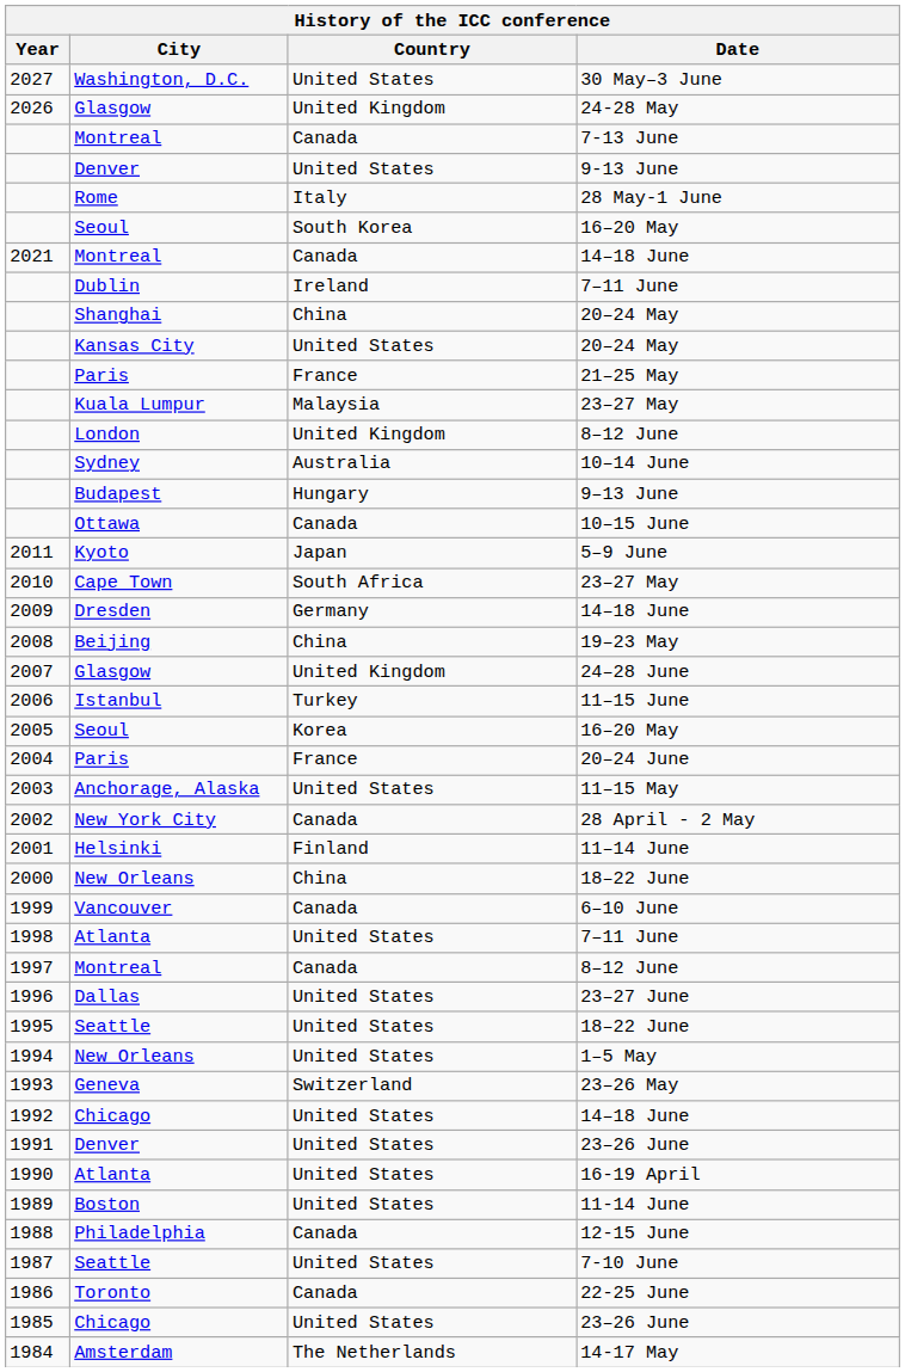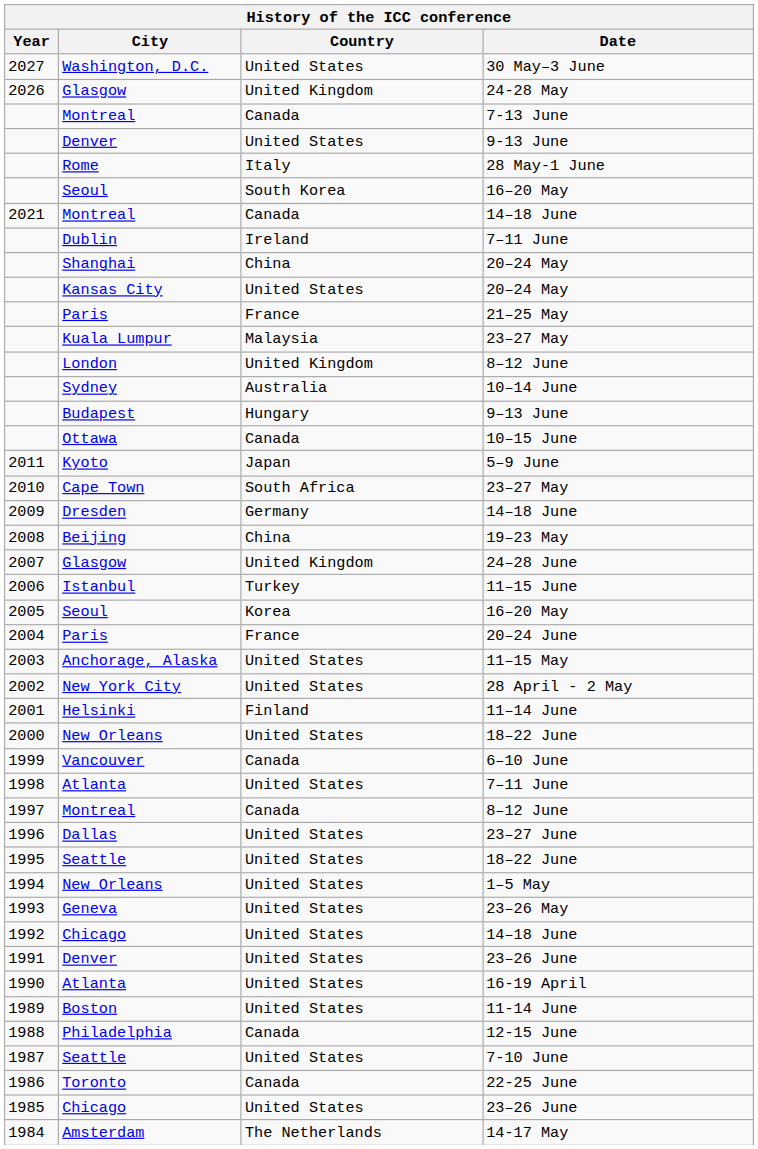 <table class="wikitable" style="font-size: 100%" align="center" width:"100%">
 <tr>
 <th colspan=8>History of the ICC conference</th>
 </tr>
 <tr>
 <th width="40">Year</th>
 <th width="150">City</th>
 <th width="200">Country</th>
 <th width="225">Date</th>
 </tr>
 <tr>
 <td>2027</td>
 <td><a href='#'>Washington, D.C.</a></td>
 <td>United States</td>
 <td>30 May–3 June</td>
 </tr>
 <tr>
 <td>2026</td>
 <td><a href='#'>Glasgow</a></td>
 <td>United Kingdom</td>
 <td>24-28 May</td>
 </tr>
 <tr>
 <td></td>
 <td><a href='#'>Montreal</a></td>
 <td>Canada</td>
 <td>7-13 June</td>
 </tr>
 <tr>
 <td></td>
 <td><a href='#'>Denver</a></td>
 <td>United States</td>
 <td>9-13 June</td>
 </tr>
 <tr>
 <td></td>
 <td><a href='#'>Rome</a></td>
 <td>Italy</td>
 <td>28 May-1 June</td>
 </tr>
 <tr>
 <td></td>
 <td><a href='#'>Seoul</a></td>
 <td>South Korea</td>
 <td>16–20 May</td>
 </tr>
 <tr>
 <td>2021</td>
 <td><a href='#'>Montreal</a></td>
 <td>Canada</td>
 <td>14–18 June</td>
 </tr>
 <tr>
 <td></td>
 <td><a href='#'>Dublin</a></td>
 <td>Ireland</td>
 <td>7–11 June</td>
 </tr>
 <tr>
 <td></td>
 <td><a href='#'>Shanghai</a></td>
 <td>China</td>
 <td>20–24 May</td>
 </tr>
 <tr>
 <td></td>
 <td><a href='#'>Kansas City</a></td>
 <td>United States</td>
 <td>20–24 May</td>
 </tr>
 <tr>
 <td></td>
 <td><a href='#'>Paris</a></td>
 <td>France</td>
 <td>21–25 May</td>
 </tr>
 <tr>
 <td></td>
 <td><a href='#'>Kuala Lumpur</a></td>
 <td>Malaysia</td>
 <td>23–27 May</td>
 </tr>
 <tr>
 <td></td>
 <td><a href='#'>London</a></td>
 <td>United Kingdom</td>
 <td>8–12 June</td>
 </tr>
 <tr>
 <td></td>
 <td><a href='#'>Sydney</a></td>
 <td>Australia</td>
 <td>10–14 June</td>
 </tr>
 <tr>
 <td></td>
 <td><a href='#'>Budapest</a></td>
 <td>Hungary</td>
 <td>9–13 June</td>
 </tr>
 <tr>
 <td></td>
 <td><a href='#'>Ottawa</a></td>
 <td>Canada</td>
 <td>10–15 June</td>
 </tr>
 <tr>
 <td>2011</td>
 <td><a href='#'>Kyoto</a></td>
 <td>Japan</td>
 <td>5–9 June</td>
 </tr>
 <tr>
 <td>2010</td>
 <td><a href='#'>Cape Town</a></td>
 <td>South Africa</td>
 <td>23–27 May</td>
 </tr>
 <tr>
 <td>2009</td>
 <td><a href='#'>Dresden</a></td>
 <td>Germany</td>
 <td>14–18 June</td>
 </tr>
 <tr>
 <td>2008</td>
 <td><a href='#'>Beijing</a></td>
 <td>China</td>
 <td>19–23 May</td>
 </tr>
 <tr>
 <td>2007</td>
 <td><a href='#'>Glasgow</a></td>
 <td>United Kingdom</td>
 <td>24–28 June</td>
 </tr>
 <tr>
 <td>2006</td>
 <td><a href='#'>Istanbul</a></td>
 <td>Turkey</td>
 <td>11–15 June</td>
 </tr>
 <tr>
 <td>2005</td>
 <td><a href='#'>Seoul</a></td>
 <td>Korea</td>
 <td>16–20 May</td>
 </tr>
 <tr>
 <td>2004</td>
 <td><a href='#'>Paris</a></td>
 <td>France</td>
 <td>20–24 June</td>
 </tr>
 <tr>
 <td>2003</td>
 <td><a href='#'>Anchorage, Alaska</a></td>
 <td>United States</td>
 <td>11–15 May</td>
 </tr>
 <tr>
 <td>2002</td>
 <td><a href='#'>New York City</a></td>
-<td>Canada</td>
+<td>United States</td>
 <td>28 April - 2 May</td>
 </tr>
 <tr>
 <td>2001</td>
 <td><a href='#'>Helsinki</a></td>
 <td>Finland</td>
 <td>11–14 June</td>
 </tr>
 <tr>
 <td>2000</td>
 <td><a href='#'>New Orleans</a></td>
-<td>China</td>
+<td>United States</td>
 <td>18–22 June</td>
 </tr>
 <tr>
 <td>1999</td>
 <td><a href='#'>Vancouver</a></td>
 <td>Canada</td>
 <td>6–10 June</td>
 </tr>
 <tr>
 <td>1998</td>
 <td><a href='#'>Atlanta</a></td>
 <td>United States</td>
 <td>7–11 June</td>
 </tr>
 <tr>
 <td>1997</td>
 <td><a href='#'>Montreal</a></td>
 <td>Canada</td>
 <td>8–12 June</td>
 </tr>
 <tr>
 <td>1996</td>
 <td><a href='#'>Dallas</a></td>
 <td>United States</td>
 <td>23–27 June</td>
 </tr>
 <tr>
 <td>1995</td>
 <td><a href='#'>Seattle</a></td>
 <td>United States</td>
 <td>18–22 June</td>
 </tr>
 <tr>
 <td>1994</td>
 <td><a href='#'>New Orleans</a></td>
 <td>United States</td>
 <td>1–5 May</td>
 </tr>
 <tr>
 <td>1993</td>
 <td><a href='#'>Geneva</a></td>
-<td>Switzerland</td>
+<td>United States</td>
 <td>23–26 May</td>
 </tr>
 <tr>
 <td>1992</td>
 <td><a href='#'>Chicago</a></td>
 <td>United States</td>
 <td>14–18 June</td>
 </tr>
 <tr>
 <td>1991</td>
 <td><a href='#'>Denver</a></td>
 <td>United States</td>
 <td>23–26 June</td>
 </tr>
 <tr>
 <td>1990</td>
 <td><a href='#'>Atlanta</a></td>
 <td>United States</td>
 <td>16-19 April</td>
 </tr>
 <tr>
 <td>1989</td>
 <td><a href='#'>Boston</a></td>
 <td>United States</td>
 <td>11-14 June</td>
 </tr>
 <tr>
 <td>1988</td>
 <td><a href='#'>Philadelphia</a></td>
 <td>Canada</td>
 <td>12-15 June</td>
 </tr>
 <tr>
 <td>1987</td>
 <td><a href='#'>Seattle</a></td>
 <td>United States</td>
 <td>7-10 June</td>
 </tr>
 <tr>
 <td>1986</td>
 <td><a href='#'>Toronto</a></td>
 <td>Canada</td>
 <td>22-25 June</td>
 </tr>
 <tr>
 <td>1985</td>
 <td><a href='#'>Chicago</a></td>
 <td>United States</td>
 <td>23–26 June</td>
 </tr>
 <tr>
 <td>1984</td>
 <td><a href='#'>Amsterdam</a></td>
 <td>The Netherlands</td>
 <td>14-17 May</td>
 </tr>
 </table>
